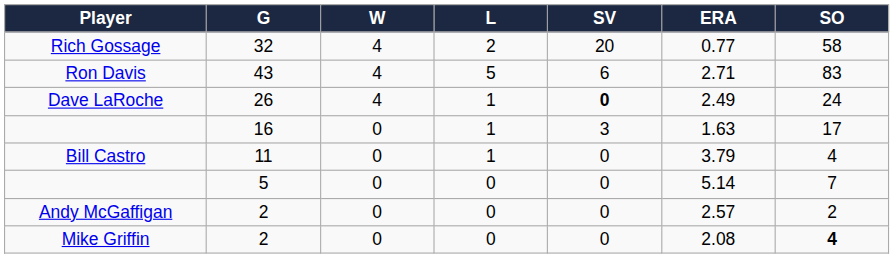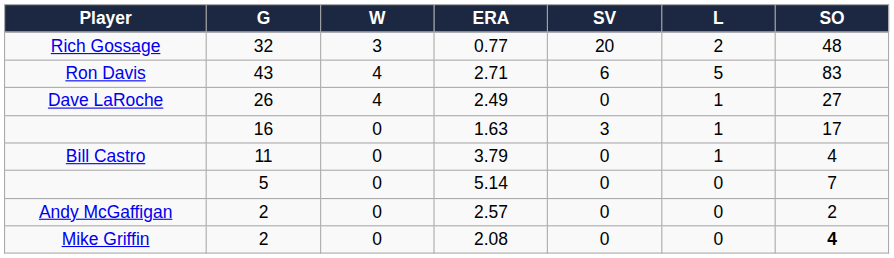 <table class="wikitable sortable">
 <tr>
 <th style="background:#1c2841;color:white;" width="16%">Player</th>
 <th style="background:#1c2841;color:white;" width="9%">G</th>
 <th style="background:#1c2841;color:white;" width="9%">W</th>
+<th style="background:#1c2841;color:white;" width="9%">ERA</th>
+<th style="background:#1c2841;color:white;" width="9%">SV</th>
 <th style="background:#1c2841;color:white;" width="9%">L</th>
-<th style="background:#1c2841;color:white;" width="9%">SV</th>
-<th style="background:#1c2841;color:white;" width="9%">ERA</th>
 <th style="background:#1c2841;color:white;" width="9%">SO</th>
 </tr>
 <tr align="center">
 <td><a href='#'>Rich Gossage</a></td>
 <td>32</td>
-<td>4</td>
+<td>3</td>
+<td>0.77</td>
+<td>20</td>
 <td>2</td>
-<td>20</td>
-<td>0.77</td>
-<td>58</td>
+<td>48</td>
 </tr>
 <tr align=center>
 <td><a href='#'>Ron Davis</a></td>
 <td>43</td>
 <td>4</td>
+<td>2.71</td>
+<td>6</td>
 <td>5</td>
-<td>6</td>
-<td>2.71</td>
 <td>83</td>
 </tr>
 <tr align=center>
 <td><a href='#'>Dave LaRoche</a></td>
 <td>26</td>
 <td>4</td>
+<td>2.49</td>
+<td>0</td>
 <td>1</td>
-<td><strong>0</strong></td>
-<td>2.49</td>
-<td>24</td>
+<td>27</td>
 </tr>
 <tr align=center>
 <td></td>
 <td>16</td>
 <td>0</td>
+<td>1.63</td>
+<td>3</td>
 <td>1</td>
-<td>3</td>
-<td>1.63</td>
 <td>17</td>
 </tr>
 <tr align="center">
 <td><a href='#'>Bill Castro</a></td>
 <td>11</td>
 <td>0</td>
+<td>3.79</td>
+<td>0</td>
 <td>1</td>
-<td>0</td>
-<td>3.79</td>
 <td>4</td>
 </tr>
 <tr align=center>
 <td></td>
 <td>5</td>
 <td>0</td>
+<td>5.14</td>
 <td>0</td>
 <td>0</td>
-<td>5.14</td>
 <td>7</td>
 </tr>
 <tr align="center">
 <td><a href='#'>Andy McGaffigan</a></td>
 <td>2</td>
 <td>0</td>
+<td>2.57</td>
 <td>0</td>
 <td>0</td>
-<td>2.57</td>
 <td>2</td>
 </tr>
 <tr align=center>
 <td><a href='#'>Mike Griffin</a></td>
 <td>2</td>
 <td>0</td>
+<td>2.08</td>
 <td>0</td>
 <td>0</td>
-<td>2.08</td>
 <td><strong>4</strong></td>
 </tr>
 </table>
